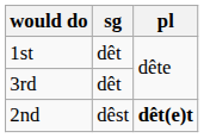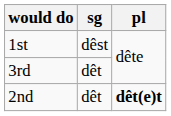 <table class="wikitable">
 <tr>
 <th>would do</th>
 <th>sg</th>
 <th>pl</th>
 </tr>
 <tr>
 <td>1st</td>
-<td>dêt</td>
+<td>dêst</td>
 <td rowspan="2">dête</td>
 </tr>
 <tr>
 <td>3rd</td>
 <td>dêt</td>
 </tr>
 <tr>
 <td>2nd</td>
-<td>dêst</td>
+<td>dêt</td>
 <td><strong>dêt(e)t</strong></td>
 </tr>
 </table>
